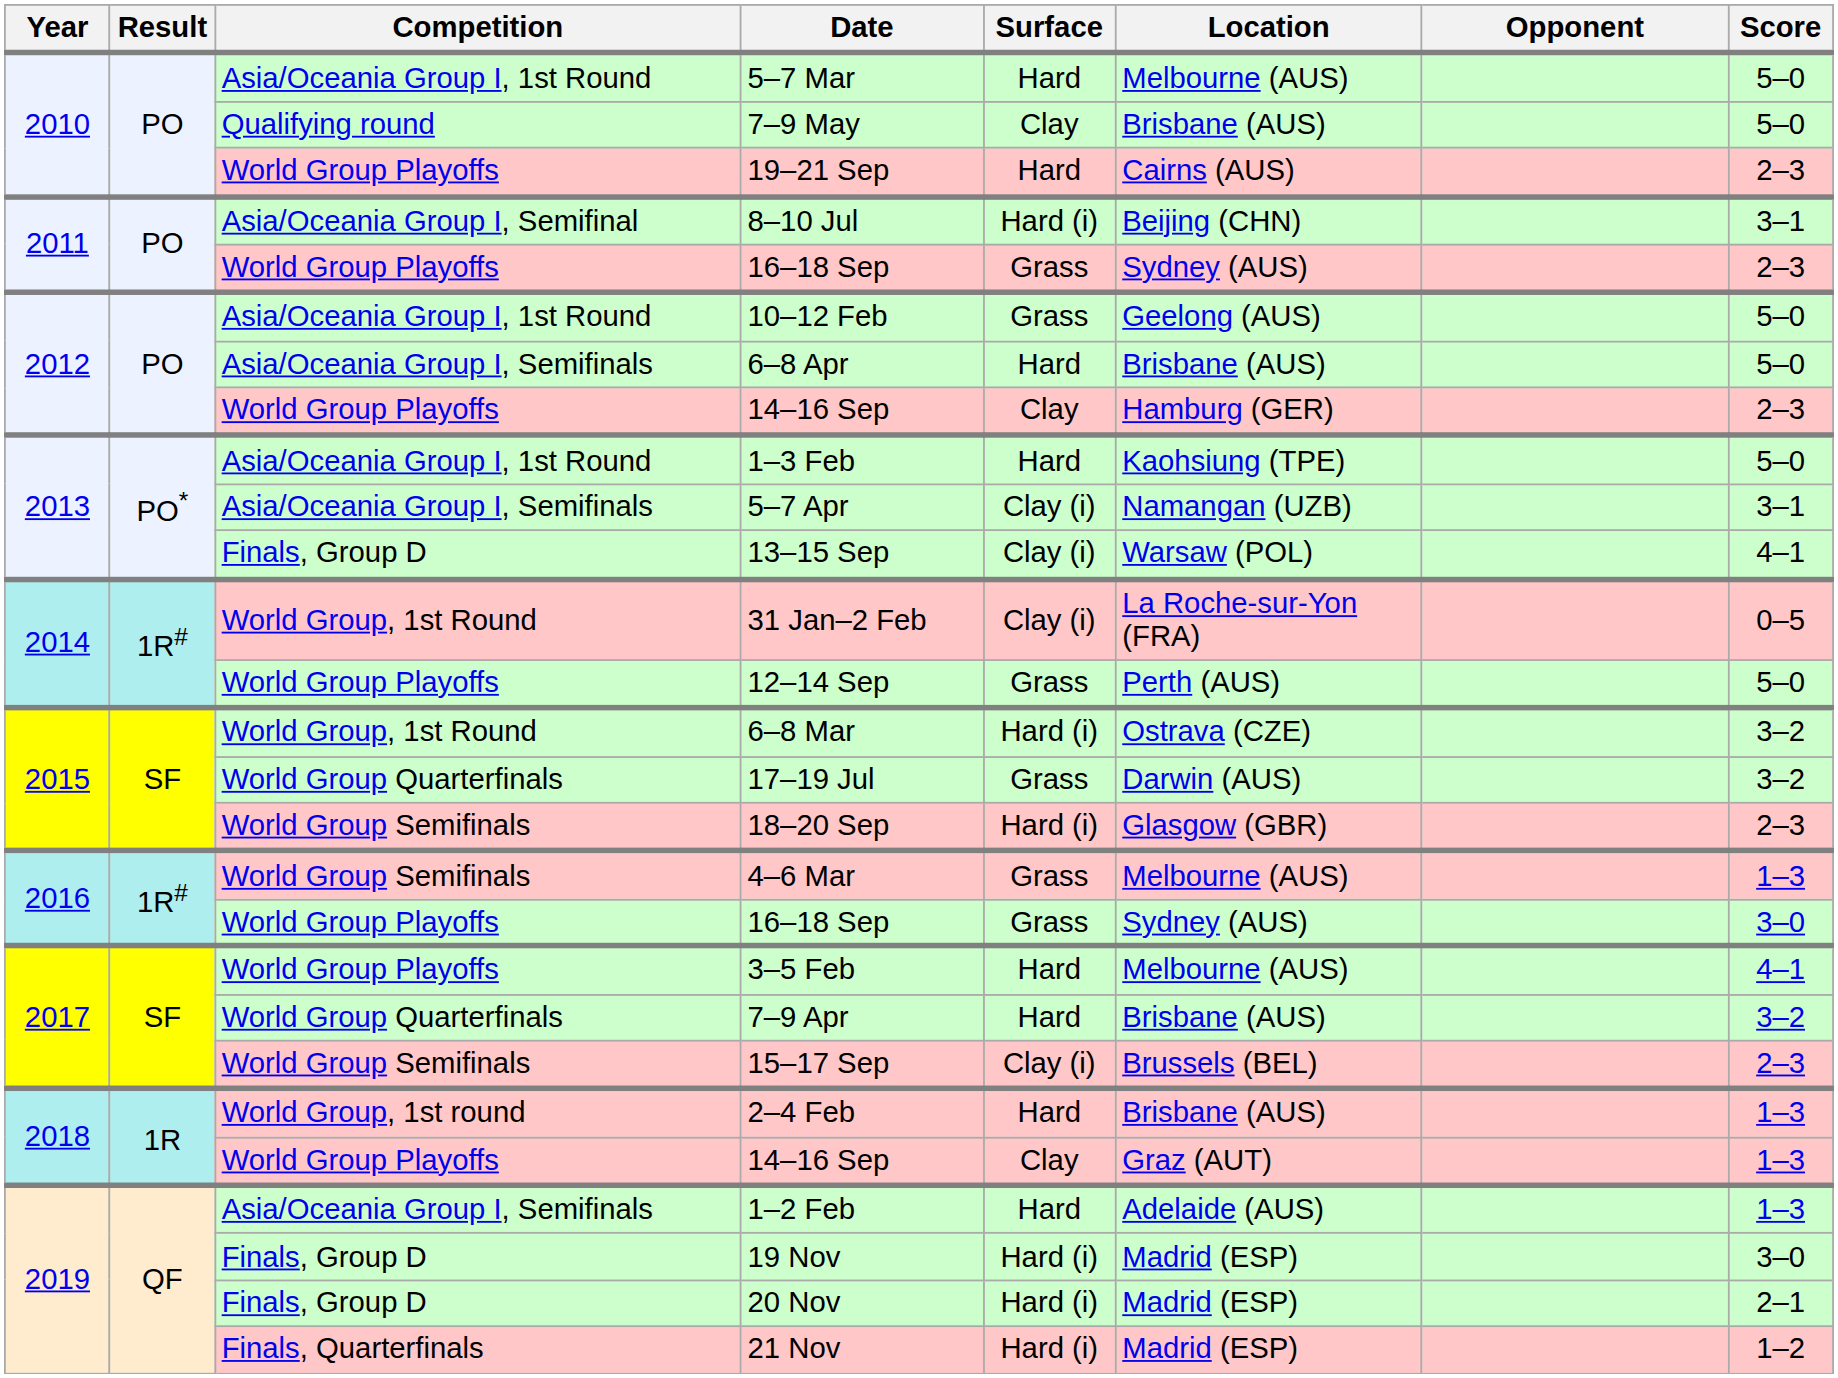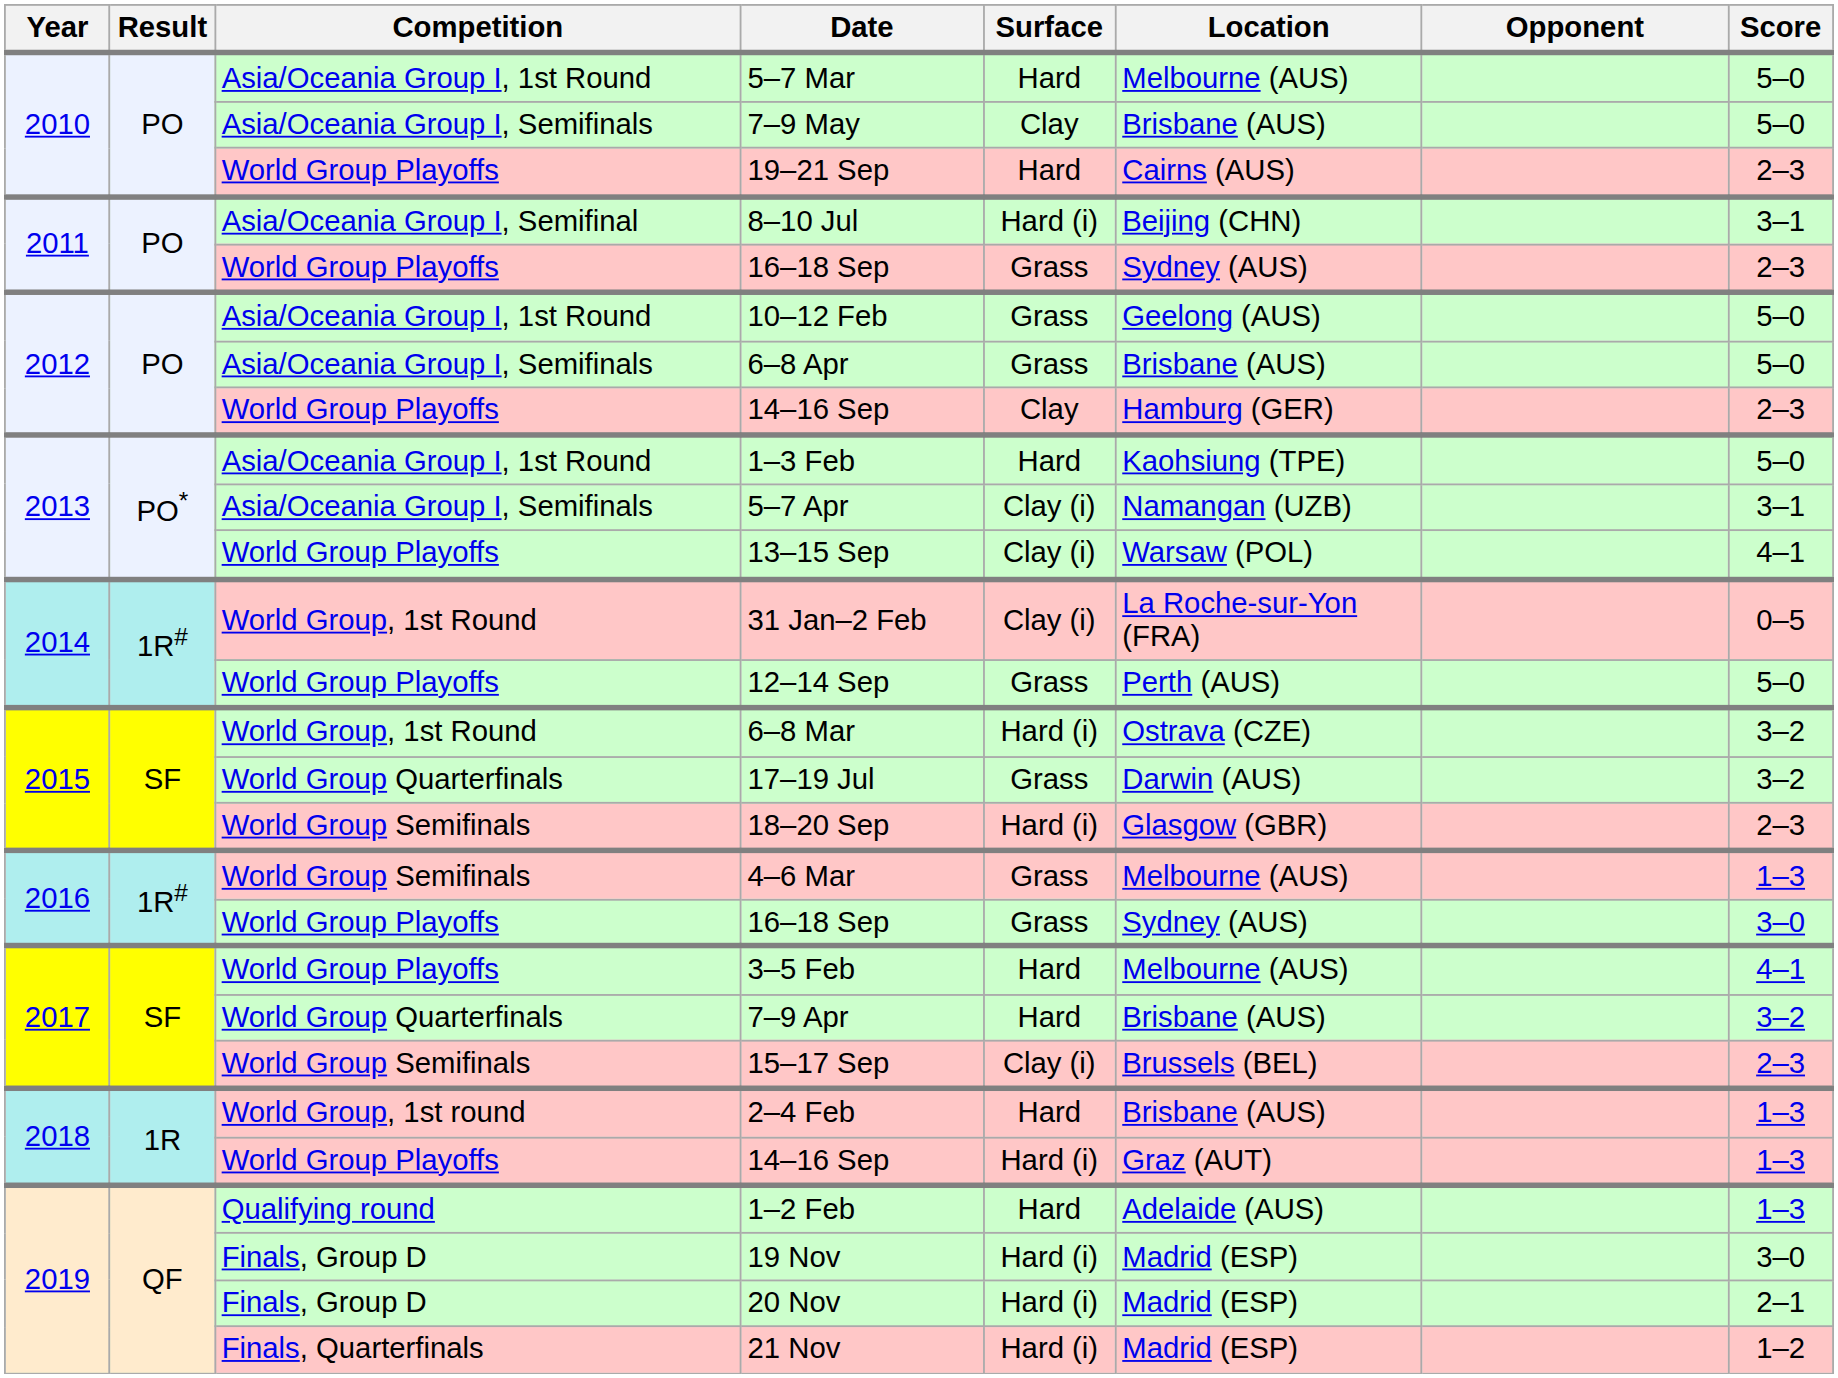 <table class="wikitable">
 <tr>
 <th width="50">Year</th>
 <th width="50">Result</th>
 <th width="280">Competition</th>
 <th width="125">Date</th>
 <th width="65">Surface</th>
 <th width="160">Location</th>
 <th width="160">Opponent</th>
 <th width="50">Score</th>
 </tr>
 <tr style="border-top:3px solid gray; background-color:#ccffcc">
 <td align="center" rowspan="3" bgcolor="#ecf2ff"><a href='#'>2010</a></td>
 <td align="center" rowspan="3" bgcolor="#ecf2ff">PO</td>
 <td><a href='#'>Asia/Oceania Group I</a>, 1st Round</td>
 <td>5–7 Mar</td>
 <td align="center">Hard</td>
 <td><a href='#'>Melbourne</a> (AUS)</td>
 <td></td>
 <td align="center">5–0</td>
 </tr>
 <tr style="background-color:#ccffcc">
-<td><a href='#'>Qualifying round</a></td>
+<td><a href='#'>Asia/Oceania Group I</a>, Semifinals</td>
 <td>7–9 May</td>
 <td align="center">Clay</td>
 <td><a href='#'>Brisbane</a> (AUS)</td>
 <td></td>
 <td align="center">5–0</td>
 </tr>
 <tr style="background-color:#ffc7c7">
 <td><a href='#'>World Group Playoffs</a></td>
 <td>19–21 Sep</td>
 <td align="center">Hard</td>
 <td><a href='#'>Cairns</a> (AUS)</td>
 <td></td>
 <td align="center">2–3</td>
 </tr>
 <tr style="border-top:3px solid gray; background-color:#ccffcc">
 <td align="center" rowspan="2" bgcolor="#ecf2ff"><a href='#'>2011</a></td>
 <td align="center" rowspan="2" bgcolor="#ecf2ff">PO</td>
 <td><a href='#'>Asia/Oceania Group I</a>, Semifinal</td>
 <td>8–10 Jul</td>
 <td align="center">Hard (i)</td>
 <td><a href='#'>Beijing</a> (CHN)</td>
 <td></td>
 <td align="center">3–1</td>
 </tr>
 <tr style="background-color:#ffc7c7">
 <td><a href='#'>World Group Playoffs</a></td>
 <td>16–18 Sep</td>
 <td align="center">Grass</td>
 <td><a href='#'>Sydney</a> (AUS)</td>
 <td></td>
 <td align="center">2–3</td>
 </tr>
 <tr style="border-top:3px solid gray; background-color:#ccffcc">
 <td align="center" rowspan="3" bgcolor="#ecf2ff"><a href='#'>2012</a></td>
 <td align="center" rowspan="3" bgcolor="#ecf2ff">PO</td>
 <td><a href='#'>Asia/Oceania Group I</a>, 1st Round</td>
 <td>10–12 Feb</td>
 <td align="center">Grass</td>
 <td><a href='#'>Geelong</a> (AUS)</td>
 <td></td>
 <td align="center">5–0</td>
 </tr>
 <tr style="background-color:#ccffcc">
 <td><a href='#'>Asia/Oceania Group I</a>, Semifinals</td>
 <td>6–8 Apr</td>
-<td align="center">Hard</td>
+<td align="center">Grass</td>
 <td><a href='#'>Brisbane</a> (AUS)</td>
 <td></td>
 <td align="center">5–0</td>
 </tr>
 <tr style="background-color:#ffc7c7">
 <td><a href='#'>World Group Playoffs</a></td>
 <td>14–16 Sep</td>
 <td align="center">Clay</td>
 <td><a href='#'>Hamburg</a> (GER)</td>
 <td></td>
 <td align="center">2–3</td>
 </tr>
 <tr style="border-top:3px solid gray; background-color:#ccffcc">
 <td align="center" rowspan="3" bgcolor="#ECF2FF"><a href='#'>2013</a></td>
 <td align="center" rowspan="3" bgcolor="#ECF2FF">PO<sup>*</sup></td>
 <td><a href='#'>Asia/Oceania Group I</a>, 1st Round</td>
 <td>1–3 Feb</td>
 <td align="center">Hard</td>
 <td><a href='#'>Kaohsiung</a> (TPE)</td>
 <td></td>
 <td align="center">5–0</td>
 </tr>
 <tr style="background-color:#ccffcc">
 <td><a href='#'>Asia/Oceania Group I</a>, Semifinals</td>
 <td>5–7 Apr</td>
 <td align="center">Clay (i)</td>
 <td><a href='#'>Namangan</a> (UZB)</td>
 <td></td>
 <td align="center">3–1</td>
 </tr>
 <tr style="background-color:#ccffcc">
-<td><a href='#'>Finals</a>, Group D</td>
+<td><a href='#'>World Group Playoffs</a></td>
 <td>13–15 Sep</td>
 <td align="center">Clay (i)</td>
 <td><a href='#'>Warsaw</a> (POL)</td>
 <td></td>
 <td align="center">4–1</td>
 </tr>
 <tr style="border-top:3px solid gray; background-color:#ffc7c7">
 <td align="center" rowspan="2" bgcolor="#AFEEEE"><a href='#'>2014</a></td>
 <td align="center" rowspan="2" bgcolor="#AFEEEE">1R<sup>#</sup></td>
 <td><a href='#'>World Group</a>, 1st Round</td>
 <td>31 Jan–2 Feb</td>
 <td align="center">Clay (i)</td>
 <td><a href='#'>La Roche-sur-Yon</a> (FRA)</td>
 <td></td>
 <td align="center">0–5</td>
 </tr>
 <tr style="background-color:#ccffcc">
 <td><a href='#'>World Group Playoffs</a></td>
 <td>12–14 Sep</td>
 <td align="center">Grass</td>
 <td><a href='#'>Perth</a> (AUS)</td>
 <td></td>
 <td align="center">5–0</td>
 </tr>
 <tr style="border-top:3px solid gray; background-color:#ccffcc">
 <td align="center" rowspan="3" bgcolor=yellow><a href='#'>2015</a></td>
 <td align="center" rowspan="3" bgcolor=yellow>SF</td>
 <td><a href='#'>World Group</a>, 1st Round</td>
 <td>6–8 Mar</td>
 <td align="center">Hard (i)</td>
 <td><a href='#'>Ostrava</a> (CZE)</td>
 <td></td>
 <td align="center">3–2</td>
 </tr>
 <tr style="background-color:#ccffcc">
 <td><a href='#'>World Group</a> Quarterfinals</td>
 <td>17–19 Jul</td>
 <td align="center">Grass</td>
 <td><a href='#'>Darwin</a> (AUS)</td>
 <td></td>
 <td align="center">3–2</td>
 </tr>
 <tr style="background-color:#ffc7c7">
 <td><a href='#'>World Group</a> Semifinals</td>
 <td>18–20 Sep</td>
 <td align="center">Hard (i)</td>
 <td><a href='#'>Glasgow</a> (GBR)</td>
 <td></td>
 <td align="center">2–3</td>
 </tr>
 <tr style="border-top:3px solid gray; background-color:#ffc7c7">
 <td align="center" rowspan="2" bgcolor="#afeeee"><a href='#'>2016</a></td>
 <td align="center" rowspan="2" bgcolor="#afeeee">1R<sup>#</sup></td>
 <td><a href='#'>World Group</a> Semifinals</td>
 <td>4–6 Mar</td>
 <td align="center">Grass</td>
 <td><a href='#'>Melbourne</a> (AUS)</td>
 <td></td>
 <td align="center"><a href='#'>1–3</a></td>
 </tr>
 <tr style="background-color:#ccffcc">
 <td><a href='#'>World Group Playoffs</a></td>
 <td>16–18 Sep</td>
 <td align="center" bgcolor=ccffcc>Grass</td>
 <td><a href='#'>Sydney</a> (AUS)</td>
 <td></td>
 <td align="center"><a href='#'>3–0</a></td>
 </tr>
 <tr>
 </tr>
 <tr style="border-top:3px solid gray; background-color:#ccffcc">
 <td align="center" rowspan="3" bgcolor="yellow"><a href='#'>2017</a></td>
 <td align="center" rowspan="3" bgcolor="yellow">SF</td>
 <td><a href='#'>World Group Playoffs</a></td>
 <td>3–5 Feb</td>
 <td align="center">Hard</td>
 <td><a href='#'>Melbourne</a> (AUS)</td>
 <td></td>
 <td align="center"><a href='#'>4–1</a></td>
 </tr>
 <tr style="background-color:#ccffcc">
 <td><a href='#'>World Group</a> Quarterfinals</td>
 <td>7–9 Apr</td>
 <td align="center">Hard</td>
 <td><a href='#'>Brisbane</a> (AUS)</td>
 <td></td>
 <td align="center"><a href='#'>3–2</a></td>
 </tr>
 <tr style="background-color:#ffc7c7">
 <td><a href='#'>World Group</a> Semifinals</td>
 <td>15–17 Sep</td>
 <td align="center">Clay (i)</td>
 <td><a href='#'>Brussels</a> (BEL)</td>
 <td></td>
 <td align="center"><a href='#'>2–3</a></td>
 </tr>
 <tr style="border-top:3px solid gray; background-color:#ffc7c7">
 <td align="center" rowspan="2" bgcolor="#afeeee"><a href='#'>2018</a></td>
 <td align="center" rowspan="2" bgcolor="#afeeee">1R<sup></sup></td>
 <td><a href='#'>World Group</a>, 1st round</td>
 <td>2–4 Feb</td>
 <td align="center">Hard</td>
 <td><a href='#'>Brisbane</a> (AUS)</td>
 <td></td>
 <td align="center"><a href='#'>1–3</a></td>
 </tr>
 <tr style="background-color:#ffc7c7">
 <td><a href='#'>World Group Playoffs</a></td>
 <td>14–16 Sep</td>
-<td align="center">Clay</td>
+<td align="center">Hard (i)</td>
 <td><a href='#'>Graz</a> (AUT)</td>
 <td></td>
 <td align="center"><a href='#'>1–3</a></td>
 </tr>
 <tr style="border-top:3px solid gray; background-color:#ccffcc">
 <td align="center" rowspan="4" bgcolor="#FFEBCD"><a href='#'>2019</a></td>
 <td align="center" rowspan="4" bgcolor="#FFEBCD">QF</td>
-<td><a href='#'>Asia/Oceania Group I</a>, Semifinals</td>
+<td><a href='#'>Qualifying round</a></td>
 <td>1–2 Feb</td>
 <td align="center">Hard</td>
 <td><a href='#'>Adelaide</a> (AUS)</td>
 <td></td>
 <td align="center"><a href='#'>1–3</a></td>
 </tr>
 <tr style="background-color:#ccffcc">
 <td><a href='#'>Finals</a>, Group D</td>
 <td>19 Nov</td>
 <td align="center">Hard (i)</td>
 <td><a href='#'>Madrid</a> (ESP)</td>
 <td></td>
 <td align="center">3–0</td>
 </tr>
 <tr style="background-color:#ccffcc">
 <td><a href='#'>Finals</a>, Group D</td>
 <td>20 Nov</td>
 <td align="center">Hard (i)</td>
 <td><a href='#'>Madrid</a> (ESP)</td>
 <td></td>
 <td align="center">2–1</td>
 </tr>
 <tr style="background-color:#ffc7c7">
 <td><a href='#'>Finals</a>, Quarterfinals</td>
 <td>21 Nov</td>
 <td align="center">Hard (i)</td>
 <td><a href='#'>Madrid</a> (ESP)</td>
 <td></td>
 <td align="center">1–2</td>
 </tr>
 </table>
